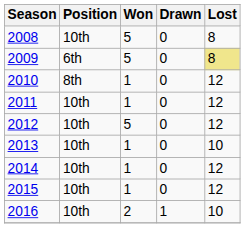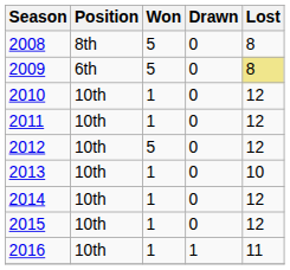 <table class="wikitable collapsible">
 <tr>
 <th>Season</th>
 <th>Position</th>
 <th>Won</th>
 <th>Drawn</th>
 <th>Lost</th>
 </tr>
 <tr>
 <td><a href='#'>2008</a></td>
-<td>10th</td>
+<td>8th</td>
 <td>5</td>
 <td>0</td>
 <td>8</td>
 </tr>
 <tr>
 <td><a href='#'>2009</a></td>
 <td>6th</td>
 <td>5</td>
 <td>0</td>
 <td style="background: khaki;">8</td>
 </tr>
 <tr>
 <td><a href='#'>2010</a></td>
-<td>8th</td>
+<td>10th</td>
 <td>1</td>
 <td>0</td>
 <td>12</td>
 </tr>
 <tr>
 <td><a href='#'>2011</a></td>
 <td>10th</td>
 <td>1</td>
 <td>0</td>
 <td>12</td>
 </tr>
 <tr>
 <td><a href='#'>2012</a></td>
 <td>10th</td>
 <td>5</td>
 <td>0</td>
 <td>12</td>
 </tr>
 <tr>
 <td><a href='#'>2013</a></td>
 <td>10th</td>
 <td>1</td>
 <td>0</td>
 <td>10</td>
 </tr>
 <tr>
 <td><a href='#'>2014</a></td>
 <td>10th</td>
 <td>1</td>
 <td>0</td>
 <td>12</td>
 </tr>
 <tr>
 <td><a href='#'>2015</a></td>
 <td>10th</td>
 <td>1</td>
 <td>0</td>
 <td>12</td>
 </tr>
 <tr>
 <td><a href='#'>2016</a></td>
 <td>10th</td>
-<td>2</td>
 <td>1</td>
-<td>10</td>
+<td>1</td>
+<td>11</td>
 </tr>
 <tr>
 </tr>
 </table>
